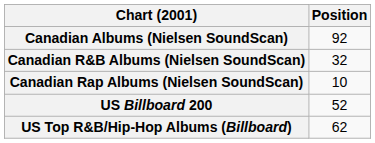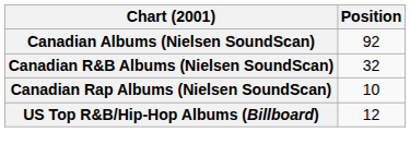 <table class="wikitable sortable plainrowheaders" style="text-align:center;">
 <tr>
 <th>Chart (2001)</th>
 <th>Position</th>
 </tr>
 <tr>
 <th scope="row">Canadian Albums (Nielsen SoundScan)</th>
 <td style="text-align:center;">92</td>
 </tr>
 <tr>
 <th scope="row">Canadian R&B Albums (Nielsen SoundScan)</th>
 <td align="center">32</td>
 </tr>
 <tr>
 <th scope="row">Canadian Rap Albums (Nielsen SoundScan)</th>
 <td align="center">10</td>
 </tr>
 <tr>
-<th scope="row">US <em>Billboard</em> 200</th>
-<td style="text-align:center;">52</td>
-</tr>
-<tr>
 <th scope="row">US Top R&B/Hip-Hop Albums (<em>Billboard</em>)</th>
-<td style="text-align:center;">62</td>
+<td style="text-align:center;">12</td>
 </tr>
 </table>
